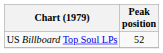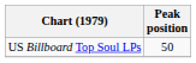 <table class="wikitable">
 <tr>
 <th>Chart (1979)</th>
 <th>Peak<br>position</th>
 </tr>
 <tr>
 <td>US <em>Billboard</em> <a href='#'>Top Soul LPs</a></td>
-<td align=center>52</td>
+<td align=center>50</td>
 </tr>
 <tr>
 </tr>
 </table>
